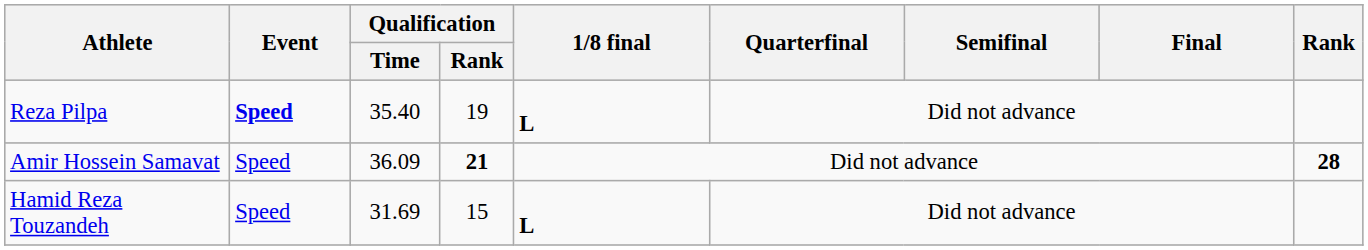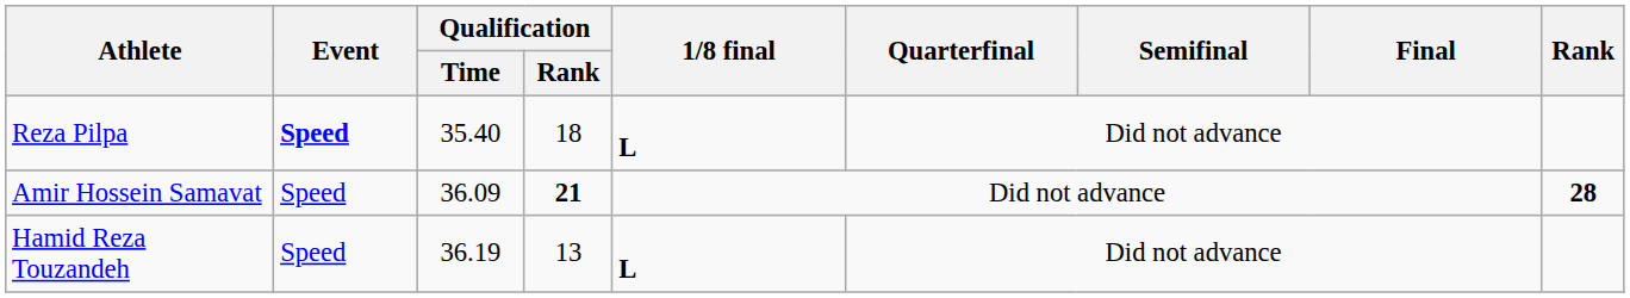 <table class="wikitable" width="98%" style="text-align:center; font-size:90%">
 <tr>
 <th rowspan="2" width="15%">Athlete</th>
 <th rowspan="2" width="8%">Event</th>
 <th colspan="2" width="10%">Qualification</th>
 <th rowspan="2" width="13%">1/8 final</th>
 <th rowspan="2" width="13%">Quarterfinal</th>
 <th rowspan="2" width="13%">Semifinal</th>
 <th rowspan="2" width="13%">Final</th>
 <th rowspan="2" width="4%">Rank</th>
 </tr>
 <tr>
 <th width="6%">Time</th>
 <th>Rank</th>
 </tr>
 <tr>
 <td align="left"><a href='#'>Reza Pilpa</a></td>
 <td align="left"><strong><a href='#'>Speed</a></strong></td>
 <td>35.40</td>
-<td>19 <strong></strong></td>
+<td>18 <strong></strong></td>
 <td align="left"><br><strong>L</strong></td>
 <td colspan=3>Did not advance</td>
 <td align=center><strong></strong></td>
 </tr>
 <tr>
 <td align="left"><a href='#'>Amir Hossein Samavat</a></td>
 <td align="left"><a href='#'>Speed</a></td>
 <td>36.09</td>
 <td><strong>21</strong></td>
 <td colspan=4>Did not advance</td>
 <td align=center><strong>28</strong></td>
 </tr>
 <tr>
 <td align="left"><a href='#'>Hamid Reza Touzandeh</a></td>
 <td align="left"><a href='#'>Speed</a></td>
-<td>31.69</td>
-<td>15 <strong></strong></td>
+<td>36.19</td>
+<td>13 <strong></strong></td>
 <td align="left"><br><strong>L</strong></td>
 <td colspan=3>Did not advance</td>
 <td align=center><strong></strong></td>
 </tr>
 </table>
